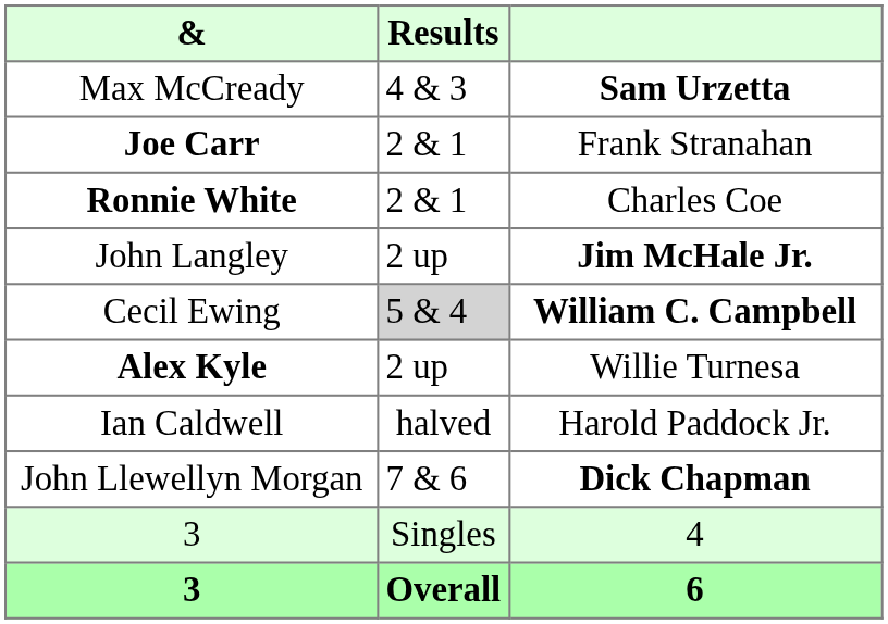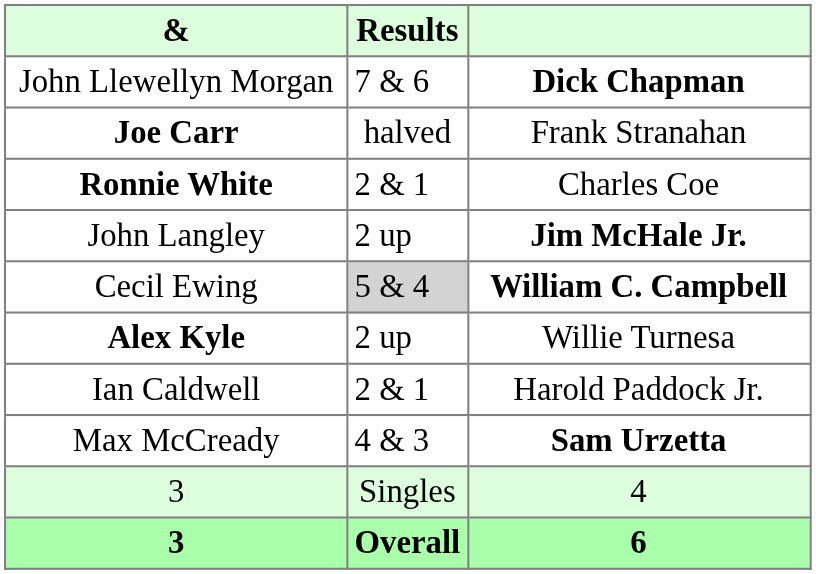 <table border="1" cellpadding="3" style="border-collapse: collapse; text-align:center;">
 <tr style="background:#ddffdd;">
 <th width=160> & </th>
 <th>Results</th>
 <th width=160></th>
 </tr>
 <tr>
-<td>Max McCready</td>
-<td align=left> 4 & 3</td>
-<td><strong>Sam Urzetta</strong></td>
+<td>John Llewellyn Morgan</td>
+<td align=left> 7 & 6</td>
+<td><strong>Dick Chapman</strong></td>
 </tr>
 <tr>
 <td><strong>Joe Carr</strong></td>
-<td align=left> 2 & 1</td>
+<td>halved</td>
 <td>Frank Stranahan</td>
 </tr>
 <tr>
 <td><strong>Ronnie White</strong></td>
 <td align=left> 2 & 1</td>
 <td>Charles Coe</td>
 </tr>
 <tr>
 <td>John Langley</td>
 <td align=left> 2 up</td>
 <td><strong>Jim McHale Jr.</strong></td>
 </tr>
 <tr>
 <td>Cecil Ewing</td>
 <td align=left style="background: lightgrey;"> 5 & 4</td>
 <td><strong>William C. Campbell</strong></td>
 </tr>
 <tr>
 <td><strong>Alex Kyle</strong></td>
 <td align=left> 2 up</td>
 <td>Willie Turnesa</td>
 </tr>
 <tr>
 <td>Ian Caldwell</td>
-<td>halved</td>
+<td align=left> 2 & 1</td>
 <td>Harold Paddock Jr.</td>
 </tr>
 <tr>
-<td>John Llewellyn Morgan</td>
-<td align=left> 7 & 6</td>
-<td><strong>Dick Chapman</strong></td>
+<td>Max McCready</td>
+<td align=left> 4 & 3</td>
+<td><strong>Sam Urzetta</strong></td>
 </tr>
 <tr style="background:#ddffdd;">
 <td>3</td>
 <td>Singles</td>
 <td>4</td>
 </tr>
 <tr style="background:#aaffaa;">
 <th>3</th>
 <th>Overall</th>
 <th>6</th>
 </tr>
 </table>
